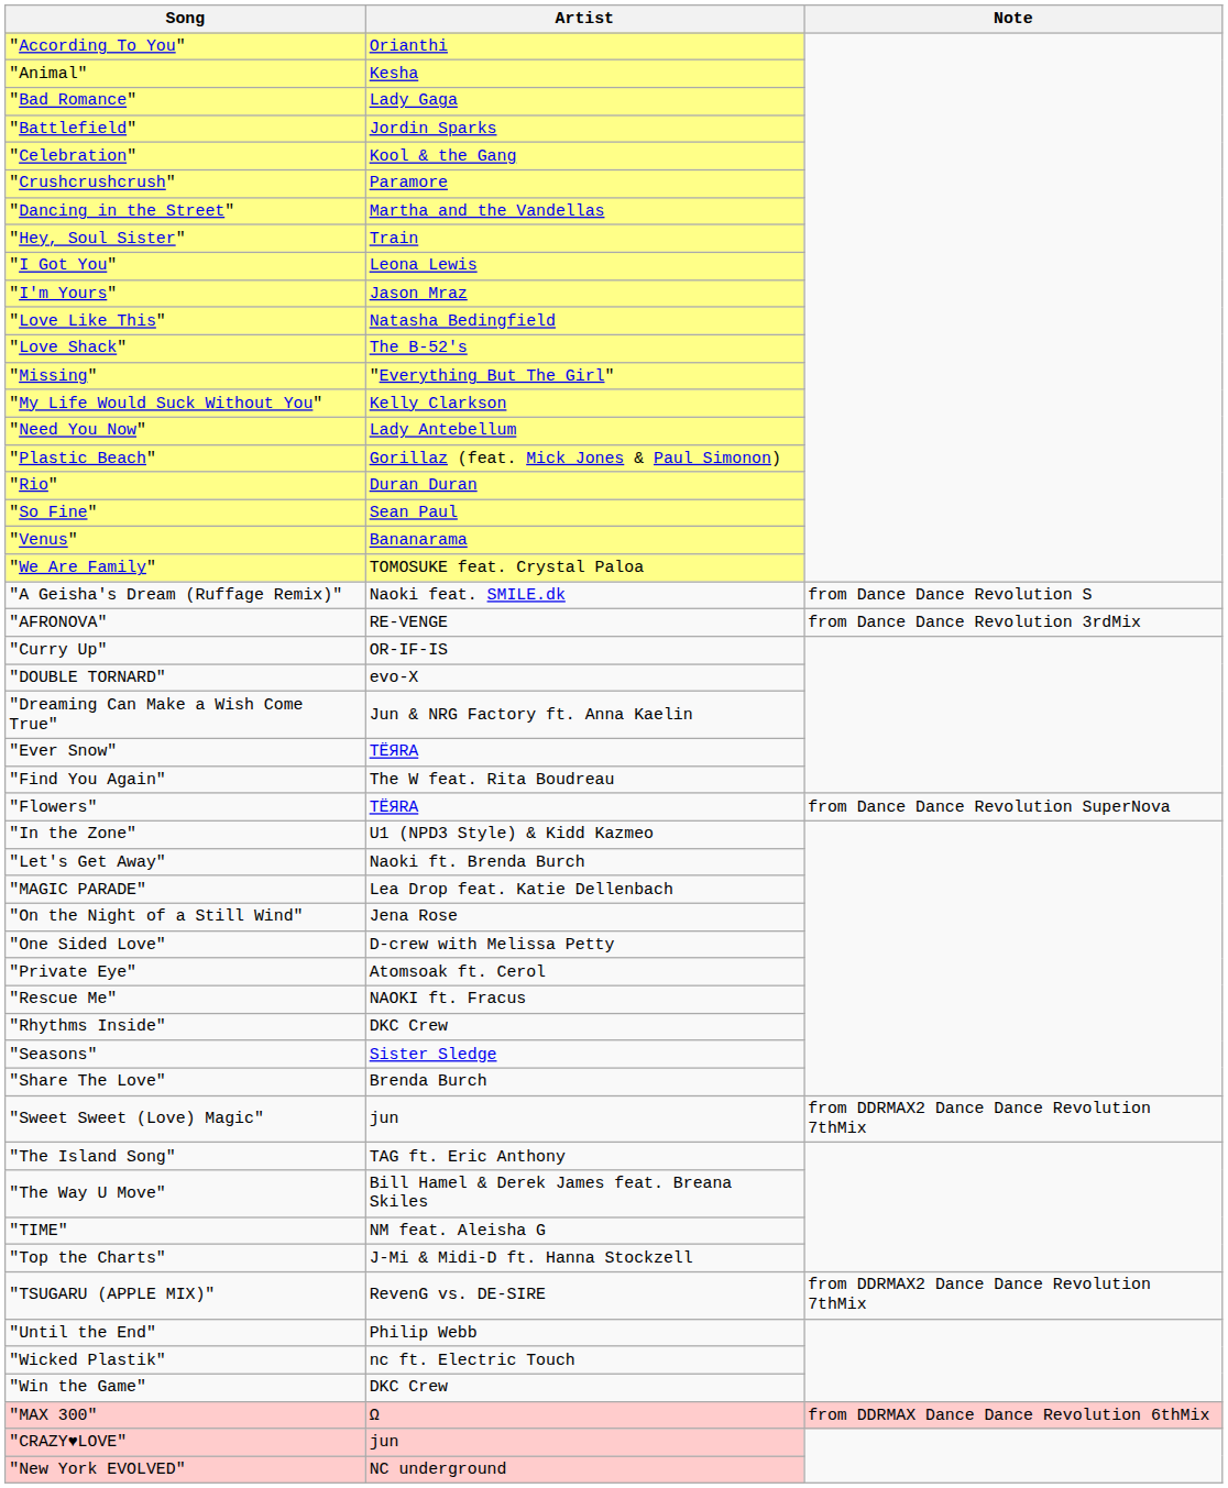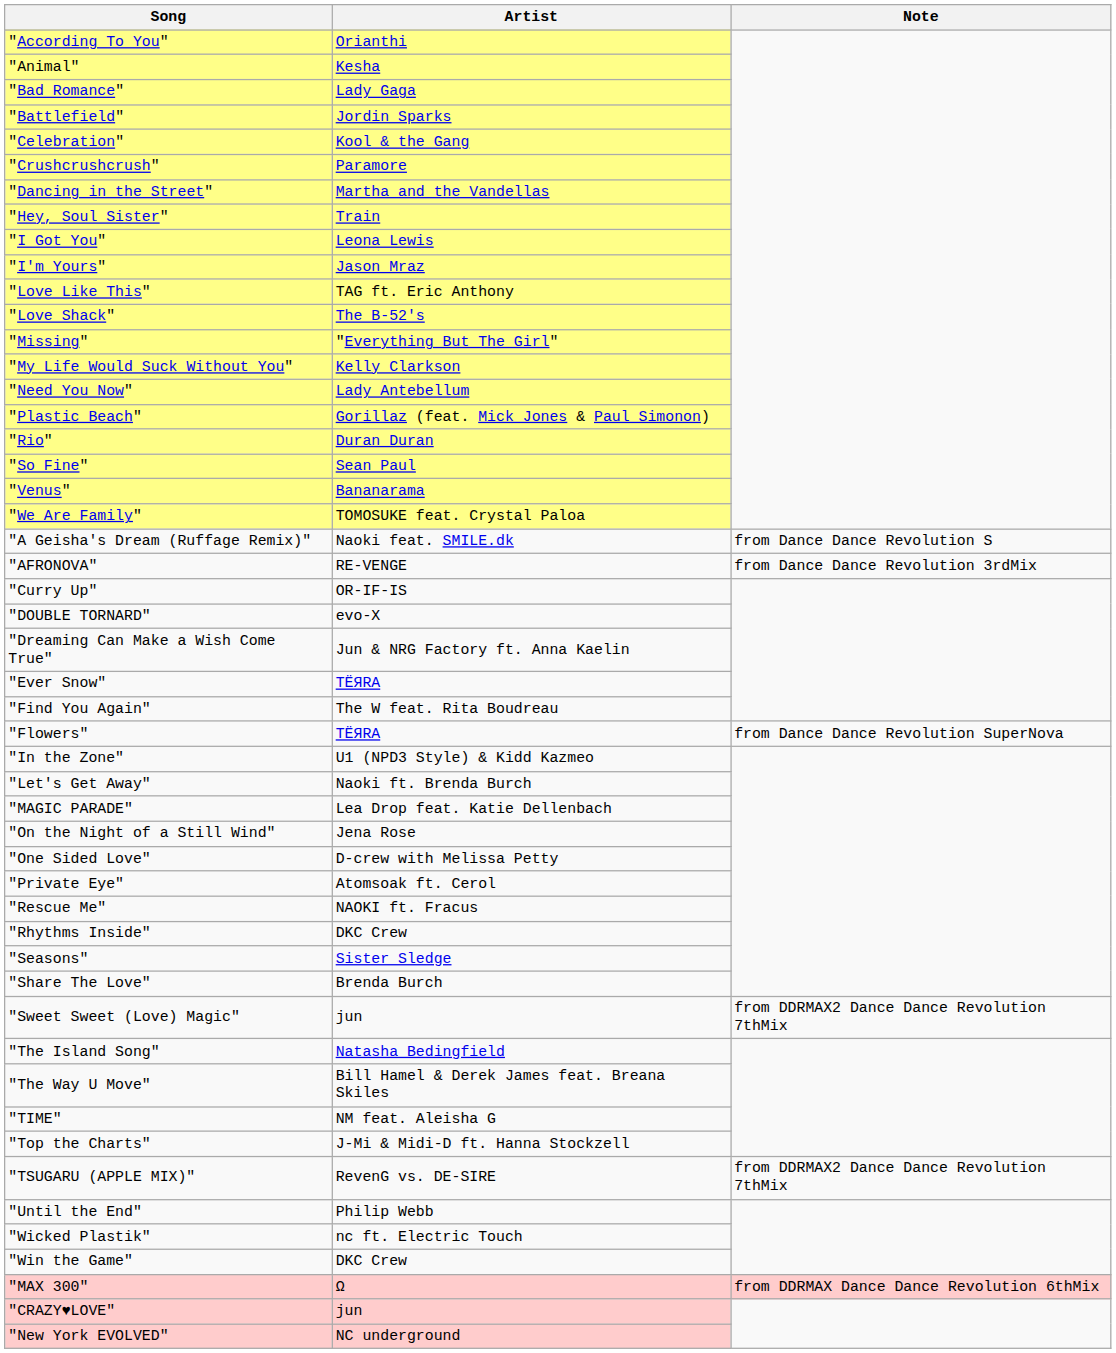 <table class="wikitable sortable" style="font-size:90%;">
 <tr>
 <th>Song</th>
 <th>Artist</th>
 <th>Note</th>
 </tr>
 <tr style="background:#ffff88;">
 <td>"<a href='#'>According To You</a>"</td>
 <td><a href='#'>Orianthi</a></td>
 </tr>
 <tr style="background:#ffff88;">
 <td>"Animal"</td>
 <td><a href='#'>Kesha</a></td>
 </tr>
 <tr style="background:#ffff88;">
 <td>"<a href='#'>Bad Romance</a>"</td>
 <td><a href='#'>Lady Gaga</a></td>
 </tr>
 <tr style="background:#ffff88;">
 <td>"<a href='#'>Battlefield</a>"</td>
 <td><a href='#'>Jordin Sparks</a></td>
 </tr>
 <tr style="background:#ffff88;">
 <td>"<a href='#'>Celebration</a>"</td>
 <td><a href='#'>Kool & the Gang</a></td>
 </tr>
 <tr style="background:#ffff88;">
 <td>"<a href='#'>Crushcrushcrush</a>"</td>
 <td><a href='#'>Paramore</a></td>
 </tr>
 <tr style="background:#ffff88;">
 <td>"<a href='#'>Dancing in the Street</a>"</td>
 <td><a href='#'>Martha and the Vandellas</a></td>
 </tr>
 <tr style="background:#ffff88;">
 <td>"<a href='#'>Hey, Soul Sister</a>"</td>
 <td><a href='#'>Train</a></td>
 </tr>
 <tr style="background:#ffff88;">
 <td>"<a href='#'>I Got You</a>"</td>
 <td><a href='#'>Leona Lewis</a></td>
 </tr>
 <tr style="background:#ffff88;">
 <td>"<a href='#'>I'm Yours</a>"</td>
 <td><a href='#'>Jason Mraz</a></td>
 </tr>
 <tr style="background:#ffff88;">
 <td>"<a href='#'>Love Like This</a>"</td>
-<td><a href='#'>Natasha Bedingfield</a></td>
+<td>TAG ft. Eric Anthony</td>
 </tr>
 <tr style="background:#ffff88;">
 <td>"<a href='#'>Love Shack</a>"</td>
 <td><a href='#'>The B-52's</a></td>
 </tr>
 <tr style="background:#ffff88;">
 <td>"<a href='#'>Missing</a>"</td>
 <td>"<a href='#'>Everything But The Girl</a>"</td>
 </tr>
 <tr style="background:#ffff88;">
 <td>"<a href='#'>My Life Would Suck Without You</a>"</td>
 <td><a href='#'>Kelly Clarkson</a></td>
 </tr>
 <tr style="background:#ffff88;">
 <td>"<a href='#'>Need You Now</a>"</td>
 <td><a href='#'>Lady Antebellum</a></td>
 </tr>
 <tr style="background:#ffff88;">
 <td>"<a href='#'>Plastic Beach</a>"</td>
 <td><a href='#'>Gorillaz</a> (feat. <a href='#'>Mick Jones</a> & <a href='#'>Paul Simonon</a>)</td>
 </tr>
 <tr style="background:#ffff88;">
 <td>"<a href='#'>Rio</a>"</td>
 <td><a href='#'>Duran Duran</a></td>
 </tr>
 <tr style="background:#ffff88;">
 <td>"<a href='#'>So Fine</a>"</td>
 <td><a href='#'>Sean Paul</a></td>
 </tr>
 <tr style="background:#ffff88;">
 <td>"<a href='#'>Venus</a>"</td>
 <td><a href='#'>Bananarama</a></td>
 </tr>
 <tr style="background:#ffff88;">
 <td>"<a href='#'>We Are Family</a>"</td>
 <td>TOMOSUKE feat. Crystal Paloa</td>
 </tr>
 <tr>
 <td>"A Geisha's Dream (Ruffage Remix)"</td>
 <td>Naoki feat. <a href='#'>SMILE.dk</a></td>
 <td>from Dance Dance Revolution S</td>
 </tr>
 <tr>
 <td>"AFRONOVA"</td>
 <td>RE-VENGE</td>
 <td>from Dance Dance Revolution 3rdMix</td>
 </tr>
 <tr>
 <td>"Curry Up"</td>
 <td>OR-IF-IS</td>
 </tr>
 <tr>
 <td>"DOUBLE TORNARD"</td>
 <td>evo-X</td>
 </tr>
 <tr>
 <td>"Dreaming Can Make a Wish Come True"</td>
 <td>Jun & NRG Factory ft. Anna Kaelin</td>
 </tr>
 <tr>
 <td>"Ever Snow"</td>
 <td><a href='#'>TЁЯRA</a></td>
 </tr>
 <tr>
 <td>"Find You Again"</td>
 <td>The W feat. Rita Boudreau</td>
 </tr>
 <tr>
 <td>"Flowers"</td>
 <td><a href='#'>TЁЯRA</a></td>
 <td>from Dance Dance Revolution SuperNova</td>
 </tr>
 <tr>
 <td>"In the Zone"</td>
 <td>U1 (NPD3 Style) & Kidd Kazmeo</td>
 </tr>
 <tr>
 <td>"Let's Get Away"</td>
 <td>Naoki ft. Brenda Burch</td>
 </tr>
 <tr>
 <td>"MAGIC PARADE"</td>
 <td>Lea Drop feat. Katie Dellenbach</td>
 </tr>
 <tr>
 <td>"On the Night of a Still Wind"</td>
 <td>Jena Rose</td>
 </tr>
 <tr>
 <td>"One Sided Love"</td>
 <td>D-crew with Melissa Petty</td>
 </tr>
 <tr>
 <td>"Private Eye"</td>
 <td>Atomsoak ft. Cerol</td>
 </tr>
 <tr>
 <td>"Rescue Me"</td>
 <td>NAOKI ft. Fracus</td>
 </tr>
 <tr>
 <td>"Rhythms Inside"</td>
 <td>DKC Crew</td>
 </tr>
 <tr>
 <td>"Seasons"</td>
 <td><a href='#'>Sister Sledge</a></td>
 </tr>
 <tr>
 <td>"Share The Love"</td>
 <td>Brenda Burch</td>
 </tr>
 <tr>
 <td>"Sweet Sweet (Love) Magic" </td>
 <td>jun</td>
 <td>from DDRMAX2 Dance Dance Revolution 7thMix</td>
 </tr>
 <tr>
 <td>"The Island Song"</td>
-<td>TAG ft. Eric Anthony</td>
+<td><a href='#'>Natasha Bedingfield</a></td>
 </tr>
 <tr>
 <td>"The Way U Move"</td>
 <td>Bill Hamel & Derek James feat. Breana Skiles</td>
 </tr>
 <tr>
 <td>"TIME"</td>
 <td>NM feat. Aleisha G</td>
 </tr>
 <tr>
 <td>"Top the Charts"</td>
 <td>J-Mi & Midi-D ft. Hanna Stockzell</td>
 </tr>
 <tr>
 <td>"TSUGARU (APPLE MIX)"</td>
 <td>RevenG vs. DE-SIRE</td>
 <td>from DDRMAX2 Dance Dance Revolution 7thMix</td>
 </tr>
 <tr>
 <td>"Until the End"</td>
 <td>Philip Webb</td>
 </tr>
 <tr>
 <td>"Wicked Plastik"</td>
 <td>nc ft. Electric Touch</td>
 </tr>
 <tr>
 <td>"Win the Game"</td>
 <td>DKC Crew</td>
 </tr>
 <tr style="background:#fcc;">
 <td>"MAX 300"</td>
 <td>Ω</td>
 <td>from DDRMAX Dance Dance Revolution 6thMix</td>
 </tr>
 <tr style="background:#fcc;">
 <td>"CRAZY♥LOVE"</td>
 <td>jun</td>
 </tr>
 <tr style="background:#fcc;">
 <td>"New York EVOLVED"</td>
 <td>NC underground</td>
 </tr>
 </table>
